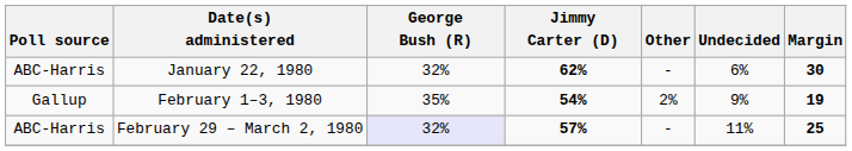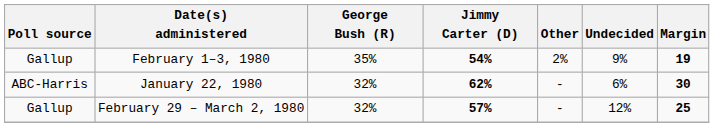 <table class="wikitable sortable" style="text-align:center;font-size:90%;line-height:17px">
 <tr valign= bottom>
 <th>Poll source</th>
 <th>Date(s)<br>administered</th>
 <th class="unsortable" style="width:100px;">George<br>Bush (R)</th>
 <th class="unsortable" style="width:100px;">Jimmy<br>Carter (D)</th>
 <th class="unsortable">Other</th>
 <th class="unsortable">Undecided</th>
 <th>Margin</th>
+</tr>
+<tr>
+<td align="center">Gallup</td>
+<td align="center">February 1–3, 1980</td>
+<td align="center">35%</td>
+<td><strong>54%</strong></td>
+<td align="center">2%</td>
+<td align="center">9%</td>
+<td><strong>19</strong></td>
 </tr>
 <tr>
 <td align="center">ABC-Harris</td>
 <td align="center">January 22, 1980</td>
 <td align="center">32%</td>
 <td><strong>62%</strong></td>
 <td align="center">-</td>
 <td align="center">6%</td>
 <td><strong>30</strong></td>
 </tr>
 <tr>
 <td align="center">Gallup</td>
-<td align="center">February 1–3, 1980</td>
-<td align="center">35%</td>
-<td><strong>54%</strong></td>
-<td align="center">2%</td>
-<td align="center">9%</td>
-<td><strong>19</strong></td>
-</tr>
-<tr>
-<td align="center">ABC-Harris</td>
 <td align="center">February 29 – March 2, 1980</td>
-<td align="center" style="background: lavender;">32%</td>
+<td align="center">32%</td>
 <td><strong>57%</strong></td>
 <td align="center">-</td>
-<td align="center">11%</td>
+<td align="center">12%</td>
 <td><strong>25</strong></td>
 </tr>
 <tr>
 </tr>
 </table>
